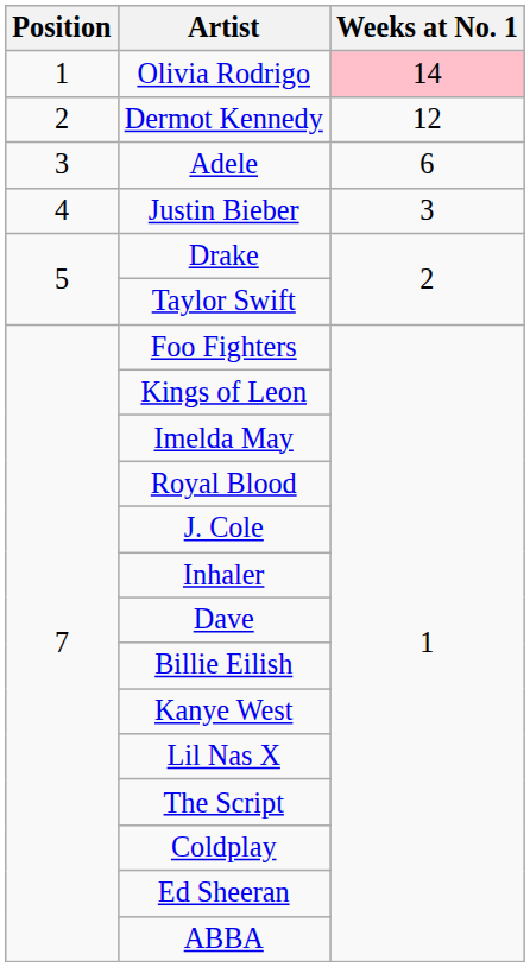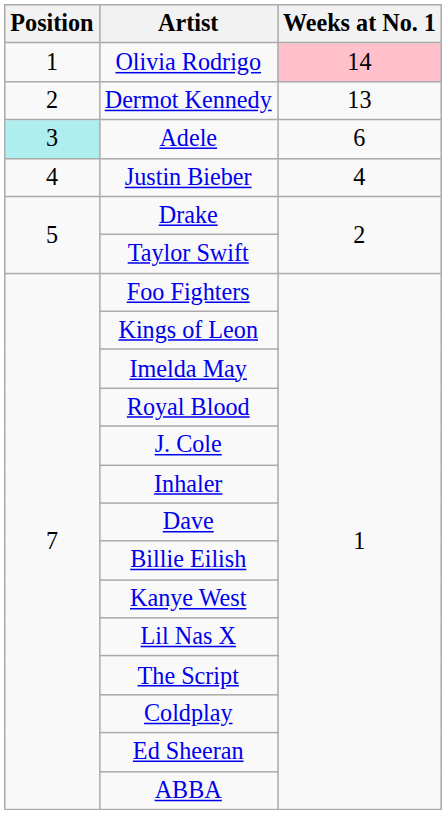 <table class="wikitable">
 <tr>
 <th style="text-align: center;">Position</th>
 <th style="text-align: center;">Artist</th>
 <th style="text-align: center;">Weeks at No. 1</th>
 </tr>
 <tr>
 <td style="text-align: center;">1</td>
 <td style="text-align: center;"><a href='#'>Olivia Rodrigo</a></td>
 <td style="background: pink; text-align: center;">14</td>
 </tr>
 <tr>
 <td style="text-align: center;">2</td>
 <td style="text-align: center;"><a href='#'>Dermot Kennedy</a></td>
-<td style="text-align: center;">12</td>
+<td style="text-align: center;">13</td>
 </tr>
 <tr>
-<td style="text-align: center;">3</td>
+<td style="background: paleturquoise; text-align: center;">3</td>
 <td style="text-align: center;"><a href='#'>Adele</a></td>
 <td style="text-align: center;">6</td>
 </tr>
 <tr>
 <td style="text-align: center;">4</td>
 <td style="text-align: center;"><a href='#'>Justin Bieber</a></td>
-<td style="text-align: center;">3</td>
+<td style="text-align: center;">4</td>
 </tr>
 <tr>
 <td style="text-align: center;" rowspan=2>5</td>
 <td style="text-align: center;"><a href='#'>Drake</a></td>
 <td style="text-align: center;" rowspan=2>2</td>
 </tr>
 <tr>
 <td style="text-align: center;"><a href='#'>Taylor Swift</a></td>
 </tr>
 <tr>
 <td style="text-align: center;" rowspan=14>7</td>
 <td style="text-align: center;"><a href='#'>Foo Fighters</a></td>
 <td style="text-align: center;" rowspan=14>1</td>
 </tr>
 <tr>
 <td style="text-align: center;"><a href='#'>Kings of Leon</a></td>
 </tr>
 <tr>
 <td style="text-align: center;"><a href='#'>Imelda May</a></td>
 </tr>
 <tr>
 <td style="text-align: center;"><a href='#'>Royal Blood</a></td>
 </tr>
 <tr>
 <td style="text-align: center;"><a href='#'>J. Cole</a></td>
 </tr>
 <tr>
 <td style="text-align: center;"><a href='#'>Inhaler</a></td>
 </tr>
 <tr>
 <td style="text-align: center;"><a href='#'>Dave</a></td>
 </tr>
 <tr>
 <td style="text-align: center;"><a href='#'>Billie Eilish</a></td>
 </tr>
 <tr>
 <td style="text-align: center;"><a href='#'>Kanye West</a></td>
 </tr>
 <tr>
 <td style="text-align: center;"><a href='#'>Lil Nas X</a></td>
 </tr>
 <tr>
 <td style="text-align: center;"><a href='#'>The Script</a></td>
 </tr>
 <tr>
 <td style="text-align: center;"><a href='#'>Coldplay</a></td>
 </tr>
 <tr>
 <td style="text-align: center;"><a href='#'>Ed Sheeran</a></td>
 </tr>
 <tr>
 <td style="text-align: center;"><a href='#'>ABBA</a></td>
 </tr>
 </table>
